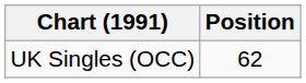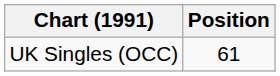 <table class="wikitable">
 <tr>
 <th>Chart (1991)</th>
 <th>Position</th>
 </tr>
 <tr>
 <td>UK Singles (OCC)</td>
-<td align="center">62</td>
+<td align="center">61</td>
 </tr>
 </table>
